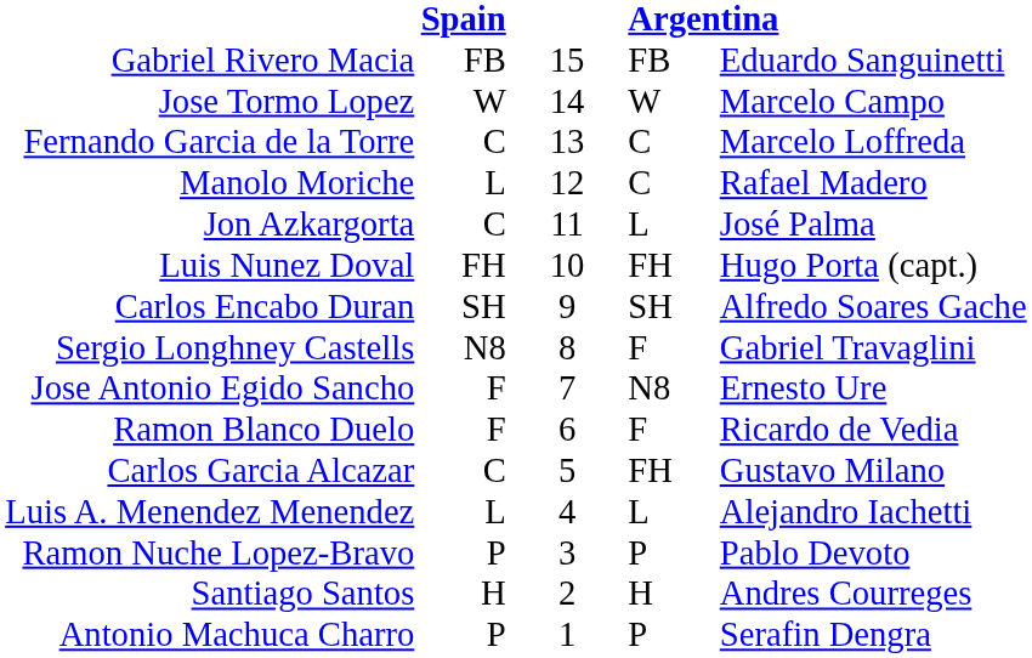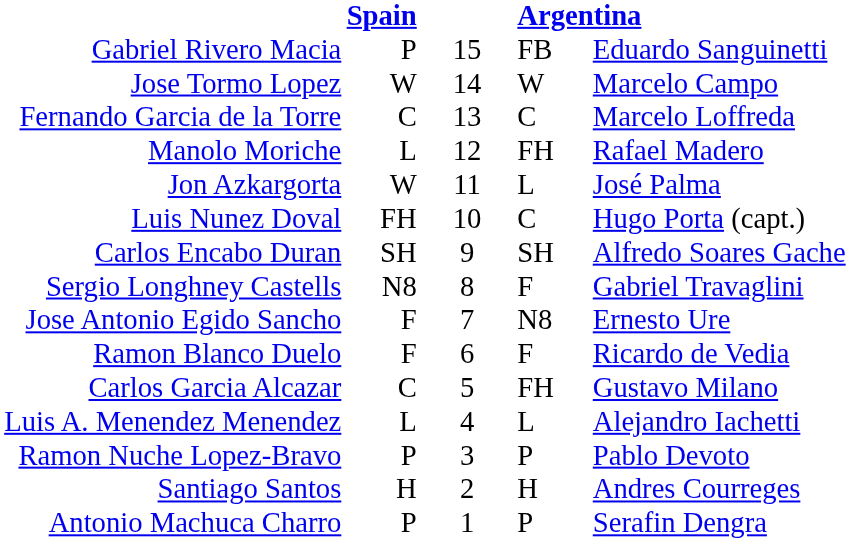 <table width="100%" style="font-size: 90%; " cellspacing="0" cellpadding="0" align=center>
 <tr>
 <td width=41%; text-align=right></td>
 <td width=3%; text-align:right></td>
 <td width=4%; text-align:center></td>
 <td width=3%; text-align:left></td>
 <td width=49%; text-align:left></td>
 </tr>
 <tr>
 <td colspan=2; align=right><strong><a href='#'>Spain</a></strong></td>
 <td></td>
 <td colspan=2;><strong><a href='#'>Argentina</a></strong></td>
 </tr>
 <tr>
 <td align=right><a href='#'>Gabriel Rivero Macia</a></td>
-<td align=right>FB</td>
+<td align=right>P</td>
 <td align=center>15</td>
 <td>FB</td>
 <td><a href='#'>Eduardo Sanguinetti</a></td>
 </tr>
 <tr>
 <td align=right><a href='#'>Jose Tormo Lopez</a></td>
 <td align=right>W</td>
 <td align=center>14</td>
 <td>W</td>
 <td><a href='#'>Marcelo Campo</a></td>
 </tr>
 <tr>
 <td align=right><a href='#'>Fernando Garcia de la Torre</a></td>
 <td align=right>C</td>
 <td align=center>13</td>
 <td>C</td>
 <td><a href='#'>Marcelo Loffreda</a></td>
 </tr>
 <tr>
 <td align=right><a href='#'>Manolo Moriche</a></td>
 <td align=right>L</td>
 <td align=center>12</td>
-<td>C</td>
+<td>FH</td>
 <td><a href='#'>Rafael Madero</a></td>
 </tr>
 <tr>
 <td align=right><a href='#'>Jon Azkargorta</a></td>
-<td align="right">C</td>
+<td align="right">W</td>
 <td align=center>11</td>
 <td>L</td>
 <td><a href='#'>José Palma</a></td>
 </tr>
 <tr>
 <td align=right><a href='#'>Luis Nunez Doval</a></td>
 <td align=right>FH</td>
 <td align=center>10</td>
-<td>FH</td>
+<td>C</td>
 <td><a href='#'>Hugo Porta</a> (capt.)</td>
 </tr>
 <tr>
 <td align=right><a href='#'>Carlos Encabo Duran</a></td>
 <td align=right>SH</td>
 <td align=center>9</td>
 <td>SH</td>
 <td><a href='#'>Alfredo Soares Gache</a></td>
 </tr>
 <tr>
 <td align=right><a href='#'>Sergio Longhney Castells</a></td>
 <td align=right>N8</td>
 <td align=center>8</td>
 <td>F</td>
 <td><a href='#'>Gabriel Travaglini</a></td>
 </tr>
 <tr>
 <td align=right><a href='#'>Jose Antonio Egido Sancho</a></td>
 <td align=right>F</td>
 <td align=center>7</td>
 <td>N8</td>
 <td><a href='#'>Ernesto Ure</a></td>
 </tr>
 <tr>
 <td align=right><a href='#'>Ramon Blanco Duelo</a></td>
 <td align=right>F</td>
 <td align=center>6</td>
 <td>F</td>
 <td><a href='#'>Ricardo de Vedia</a></td>
 </tr>
 <tr>
 <td align=right><a href='#'>Carlos Garcia Alcazar</a></td>
 <td align="right">C</td>
 <td align=center>5</td>
 <td>FH</td>
 <td><a href='#'>Gustavo Milano</a></td>
 </tr>
 <tr>
 <td align=right><a href='#'>Luis A. Menendez Menendez</a></td>
 <td align=right>L</td>
 <td align=center>4</td>
 <td>L</td>
 <td><a href='#'>Alejandro Iachetti</a></td>
 </tr>
 <tr>
 <td align=right><a href='#'>Ramon Nuche Lopez-Bravo</a></td>
 <td align=right>P</td>
 <td align=center>3</td>
 <td>P</td>
 <td><a href='#'>Pablo Devoto</a></td>
 </tr>
 <tr>
 <td align=right><a href='#'>Santiago Santos</a></td>
 <td align="right">H</td>
 <td align=center>2</td>
 <td>H</td>
 <td><a href='#'>Andres Courreges</a></td>
 </tr>
 <tr>
 <td align=right><a href='#'>Antonio Machuca Charro</a></td>
 <td align=right>P</td>
 <td align=center>1</td>
 <td>P</td>
 <td><a href='#'>Serafin Dengra</a></td>
 </tr>
 </table>
